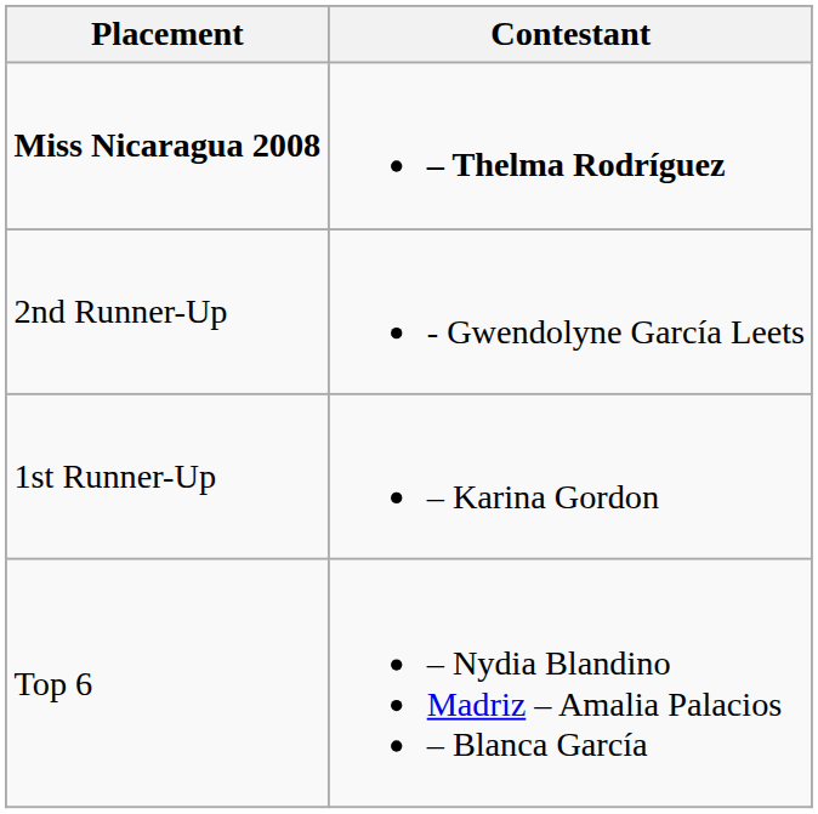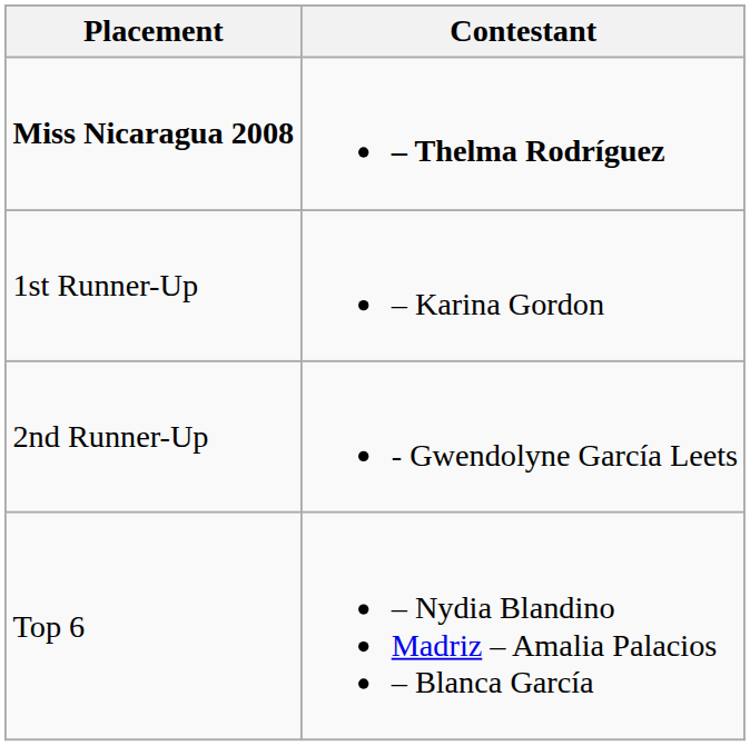 <table class="wikitable sortable" style="font-size: 95%;">
 <tr>
 <th>Placement</th>
 <th>Contestant</th>
 </tr>
 <tr>
 <td><strong>Miss Nicaragua 2008</strong></td>
 <td><br><ul><li><strong> – Thelma Rodríguez</strong></li></ul></td>
 </tr>
 <tr>
+<td>1st Runner-Up</td>
+<td><br><ul><li> – Karina Gordon</li></ul></td>
+</tr>
+<tr>
 <td>2nd Runner-Up</td>
 <td><br><ul><li> - Gwendolyne García Leets</li></ul></td>
-</tr>
-<tr>
-<td>1st Runner-Up</td>
-<td><br><ul><li> – Karina Gordon</li></ul></td>
 </tr>
 <tr>
 <td>Top 6</td>
 <td><br><ul><li> – Nydia Blandino</li><li> <a href='#'>Madriz</a> – Amalia  Palacios</li><li> – Blanca García</li></ul></td>
 </tr>
 </table>
